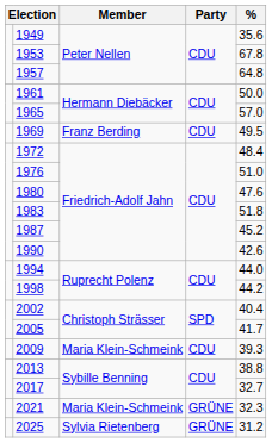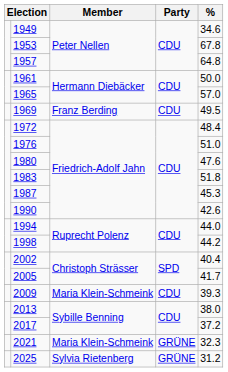 <table class=wikitable>
 <tr>
 <th colspan=2>Election</th>
 <th>Member</th>
 <th>Party</th>
 <th>%</th>
 </tr>
 <tr>
 <td rowspan=3 bgcolor=></td>
 <td><a href='#'>1949</a></td>
 <td rowspan=3><a href='#'>Peter Nellen</a></td>
 <td rowspan=3><a href='#'>CDU</a></td>
-<td align=right>35.6</td>
+<td align=right>34.6</td>
 </tr>
 <tr>
 <td><a href='#'>1953</a></td>
 <td align=right>67.8</td>
 </tr>
 <tr>
 <td><a href='#'>1957</a></td>
 <td align=right>64.8</td>
 </tr>
 <tr>
 <td rowspan=2 bgcolor=></td>
 <td><a href='#'>1961</a></td>
 <td rowspan=2><a href='#'>Hermann Diebäcker</a></td>
 <td rowspan=2><a href='#'>CDU</a></td>
 <td align=right>50.0</td>
 </tr>
 <tr>
 <td><a href='#'>1965</a></td>
 <td align=right>57.0</td>
 </tr>
 <tr>
 <td bgcolor=></td>
 <td><a href='#'>1969</a></td>
 <td><a href='#'>Franz Berding</a></td>
 <td><a href='#'>CDU</a></td>
 <td align=right>49.5</td>
 </tr>
 <tr>
 <td rowspan=6 bgcolor=></td>
 <td><a href='#'>1972</a></td>
 <td rowspan=6><a href='#'>Friedrich-Adolf Jahn</a></td>
 <td rowspan=6><a href='#'>CDU</a></td>
 <td align=right>48.4</td>
 </tr>
 <tr>
 <td><a href='#'>1976</a></td>
 <td align=right>51.0</td>
 </tr>
 <tr>
 <td><a href='#'>1980</a></td>
 <td align=right>47.6</td>
 </tr>
 <tr>
 <td><a href='#'>1983</a></td>
 <td align=right>51.8</td>
 </tr>
 <tr>
 <td><a href='#'>1987</a></td>
-<td align=right>45.2</td>
+<td align=right>45.3</td>
 </tr>
 <tr>
 <td><a href='#'>1990</a></td>
 <td align=right>42.6</td>
 </tr>
 <tr>
 <td rowspan=2 bgcolor=></td>
 <td><a href='#'>1994</a></td>
 <td rowspan=2><a href='#'>Ruprecht Polenz</a></td>
 <td rowspan=2><a href='#'>CDU</a></td>
 <td align=right>44.0</td>
 </tr>
 <tr>
 <td><a href='#'>1998</a></td>
 <td align=right>44.2</td>
 </tr>
 <tr>
 <td rowspan=2 bgcolor=></td>
 <td><a href='#'>2002</a></td>
 <td rowspan=2><a href='#'>Christoph Strässer</a></td>
 <td rowspan=2><a href='#'>SPD</a></td>
 <td align=right>40.4</td>
 </tr>
 <tr>
 <td><a href='#'>2005</a></td>
 <td align=right>41.7</td>
 </tr>
 <tr>
 <td bgcolor=></td>
 <td><a href='#'>2009</a></td>
 <td><a href='#'>Maria Klein-Schmeink</a></td>
 <td><a href='#'>CDU</a></td>
 <td align=right>39.3</td>
 </tr>
 <tr>
 <td rowspan=2 bgcolor=></td>
 <td><a href='#'>2013</a></td>
 <td rowspan=2><a href='#'>Sybille Benning</a></td>
 <td rowspan=2><a href='#'>CDU</a></td>
-<td align=right>38.8</td>
+<td align=right>38.0</td>
 </tr>
 <tr>
 <td><a href='#'>2017</a></td>
-<td align=right>32.7</td>
+<td align=right>37.2</td>
 </tr>
 <tr>
 <td bgcolor=></td>
 <td><a href='#'>2021</a></td>
 <td><a href='#'>Maria Klein-Schmeink</a></td>
 <td><a href='#'>GRÜNE</a></td>
 <td align=right>32.3</td>
 </tr>
 <tr>
 <td bgcolor=></td>
 <td><a href='#'>2025</a></td>
 <td><a href='#'>Sylvia Rietenberg</a></td>
 <td><a href='#'>GRÜNE</a></td>
 <td align=right>31.2</td>
 </tr>
 </table>
